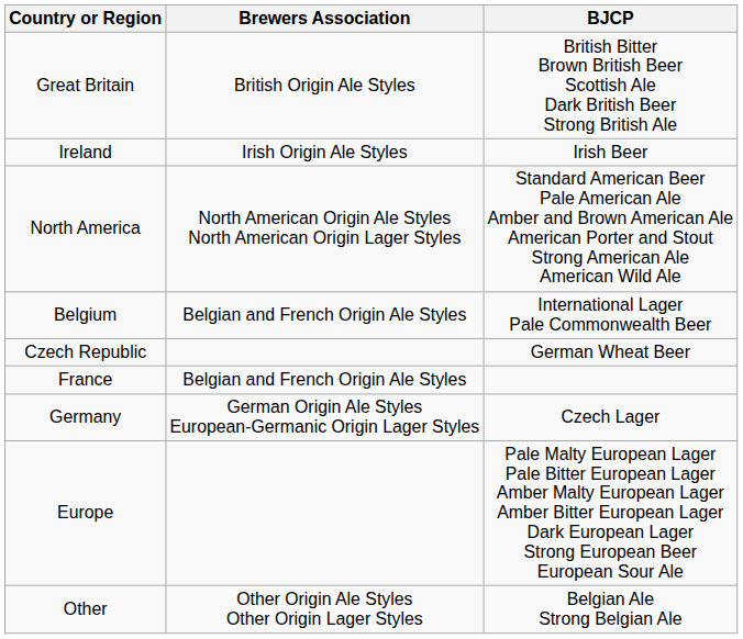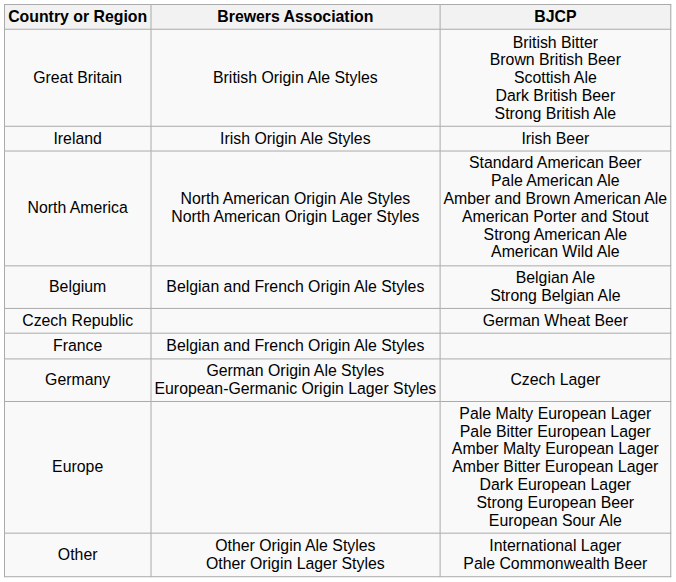 <table class="wikitable sortable" style="text-align: center;">
 <tr bgcolor="#efefef">
 <th>Country or Region</th>
 <th>Brewers Association</th>
 <th>BJCP</th>
 </tr>
 <tr>
 <td>Great Britain</td>
 <td>British Origin Ale Styles</td>
 <td>British Bitter<br>Brown British Beer<br>Scottish Ale<br>Dark British Beer<br>Strong British Ale</td>
 </tr>
 <tr>
 <td>Ireland</td>
 <td>Irish Origin Ale Styles</td>
 <td>Irish Beer</td>
 </tr>
 <tr>
 <td>North America</td>
 <td>North American Origin Ale Styles<br>North American Origin Lager Styles</td>
 <td>Standard American Beer<br>Pale American Ale<br>Amber and Brown American Ale<br>American Porter and Stout<br>Strong American Ale<br>American Wild Ale</td>
 </tr>
 <tr>
 <td>Belgium</td>
 <td>Belgian and French Origin Ale Styles</td>
-<td>International Lager<br>Pale Commonwealth Beer</td>
+<td>Belgian Ale<br>Strong Belgian Ale</td>
 </tr>
 <tr>
 <td>Czech Republic</td>
 <td></td>
 <td>German Wheat Beer</td>
 </tr>
 <tr>
 <td>France</td>
 <td>Belgian and French Origin Ale Styles</td>
 <td></td>
 </tr>
 <tr>
 <td>Germany</td>
 <td>German Origin Ale Styles<br>European-Germanic Origin Lager Styles</td>
 <td>Czech Lager</td>
 </tr>
 <tr>
 <td>Europe</td>
 <td></td>
 <td>Pale Malty European Lager<br>Pale Bitter European Lager<br>Amber Malty European Lager<br>Amber Bitter European Lager<br>Dark European Lager<br>Strong European Beer<br>European Sour Ale</td>
 </tr>
 <tr>
 <td>Other</td>
 <td>Other Origin Ale Styles<br>Other Origin Lager Styles</td>
-<td>Belgian Ale<br>Strong Belgian Ale</td>
+<td>International Lager<br>Pale Commonwealth Beer</td>
 </tr>
 </table>
